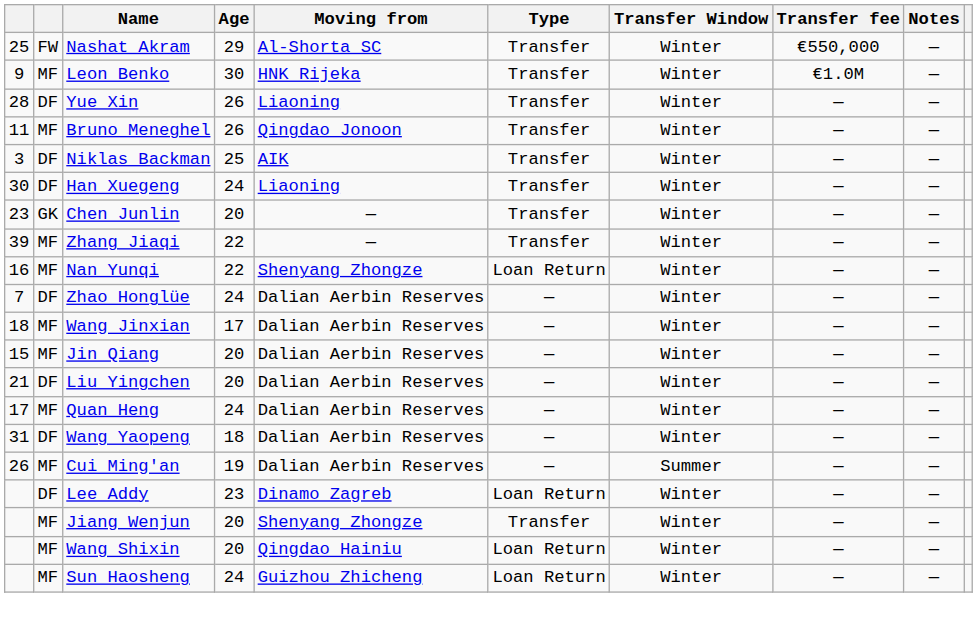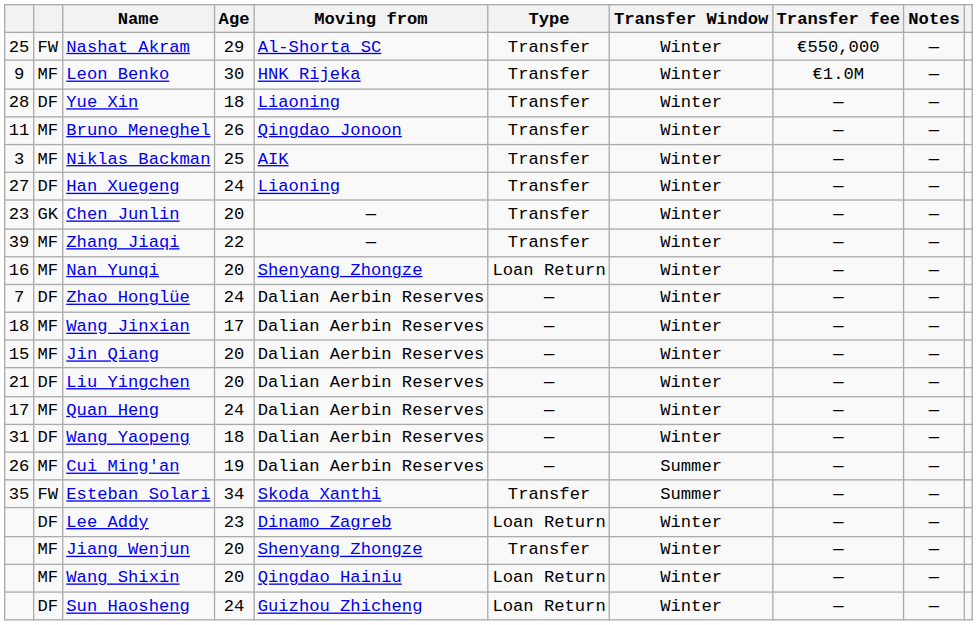 <table class="wikitable" style="text-align: center">
 <tr>
 <th></th>
 <th></th>
 <th>Name</th>
 <th>Age</th>
 <th>Moving from</th>
 <th>Type</th>
 <th>Transfer Window</th>
 <th>Transfer fee</th>
 <th>Notes</th>
 <th></th>
 </tr>
 <tr>
 <td align="center">25</td>
 <td align="center">FW</td>
 <td align="left"> <a href='#'>Nashat Akram</a></td>
 <td align="center">29</td>
 <td align="left"> <a href='#'>Al-Shorta SC</a></td>
 <td>Transfer</td>
 <td>Winter</td>
 <td>€550,000</td>
 <td>—</td>
 <td></td>
 </tr>
 <tr>
 <td>9</td>
 <td>MF</td>
 <td align="left"> <a href='#'>Leon Benko</a></td>
 <td>30</td>
 <td align="left"> <a href='#'>HNK Rijeka</a></td>
 <td>Transfer</td>
 <td>Winter</td>
 <td>€1.0M</td>
 <td>—</td>
 <td></td>
 </tr>
 <tr>
 <td align="center">28</td>
 <td align="center">DF</td>
 <td align="left"> <a href='#'>Yue Xin</a></td>
-<td align="center">26</td>
+<td align="center">18</td>
 <td align="left"> <a href='#'>Liaoning</a></td>
 <td>Transfer</td>
 <td>Winter</td>
 <td>—</td>
 <td>—</td>
 <td></td>
 </tr>
 <tr>
 <td align="center">11</td>
 <td align="center">MF</td>
 <td align="left"> <a href='#'>Bruno Meneghel</a></td>
 <td align="center">26</td>
 <td align="left"> <a href='#'>Qingdao Jonoon</a></td>
 <td>Transfer</td>
 <td>Winter</td>
 <td>—</td>
 <td>—</td>
 <td></td>
 </tr>
 <tr>
 <td align="center">3</td>
-<td align="center">DF</td>
+<td align="center">MF</td>
 <td align="left"> <a href='#'>Niklas Backman</a></td>
 <td align="center">25</td>
 <td align="left"> <a href='#'>AIK</a></td>
 <td>Transfer</td>
 <td>Winter</td>
 <td>—</td>
 <td>—</td>
 <td></td>
 </tr>
 <tr>
-<td align="center">30</td>
+<td align="center">27</td>
 <td align="center">DF</td>
 <td align="left"> <a href='#'>Han Xuegeng</a></td>
 <td align="center">24</td>
 <td align="left"> <a href='#'>Liaoning</a></td>
 <td>Transfer</td>
 <td>Winter</td>
 <td>—</td>
 <td>—</td>
 <td></td>
 </tr>
 <tr>
 <td align="center">23</td>
 <td align="center">GK</td>
 <td align="left"> <a href='#'>Chen Junlin</a></td>
 <td align="center">20</td>
 <td>—</td>
 <td>Transfer</td>
 <td>Winter</td>
 <td>—</td>
 <td>—</td>
 <td></td>
 </tr>
 <tr>
 <td align="center">39</td>
 <td align="center">MF</td>
 <td align="left"> <a href='#'>Zhang Jiaqi</a></td>
 <td align="center">22</td>
 <td>—</td>
 <td>Transfer</td>
 <td>Winter</td>
 <td>—</td>
 <td>—</td>
 <td></td>
 </tr>
 <tr>
 <td align="center">16</td>
 <td align="center">MF</td>
 <td align="left"> <a href='#'>Nan Yunqi</a></td>
-<td align="center">22</td>
+<td align="center">20</td>
 <td align="left"> <a href='#'>Shenyang Zhongze</a></td>
 <td>Loan Return</td>
 <td>Winter</td>
 <td>—</td>
 <td>—</td>
 <td></td>
 </tr>
 <tr>
 <td align="center">7</td>
 <td align="center">DF</td>
 <td align="left"> <a href='#'>Zhao Honglüe</a></td>
 <td align="center">24</td>
 <td align="left"> Dalian Aerbin Reserves</td>
 <td>—</td>
 <td>Winter</td>
 <td>—</td>
 <td>—</td>
 <td></td>
 </tr>
 <tr>
 <td>18</td>
 <td>MF</td>
 <td align="left"> <a href='#'>Wang Jinxian</a></td>
 <td>17</td>
 <td align="left"> Dalian Aerbin Reserves</td>
 <td>—</td>
 <td>Winter</td>
 <td>—</td>
 <td>—</td>
 <td></td>
 </tr>
 <tr>
 <td>15</td>
 <td>MF</td>
 <td align="left"> <a href='#'>Jin Qiang</a></td>
 <td>20</td>
 <td align="left"> Dalian Aerbin Reserves</td>
 <td>—</td>
 <td>Winter</td>
 <td>—</td>
 <td>—</td>
 <td></td>
 </tr>
 <tr>
 <td>21</td>
 <td>DF</td>
 <td align="left"> <a href='#'>Liu Yingchen</a></td>
 <td>20</td>
 <td align="left"> Dalian Aerbin Reserves</td>
 <td>—</td>
 <td>Winter</td>
 <td>—</td>
 <td>—</td>
 <td></td>
 </tr>
 <tr>
 <td>17</td>
 <td>MF</td>
 <td align="left"> <a href='#'>Quan Heng</a></td>
 <td>24</td>
 <td align="left"> Dalian Aerbin Reserves</td>
 <td>—</td>
 <td>Winter</td>
 <td>—</td>
 <td>—</td>
 <td></td>
 </tr>
 <tr>
 <td>31</td>
 <td>DF</td>
 <td align="left"> <a href='#'>Wang Yaopeng</a></td>
 <td>18</td>
 <td align="left"> Dalian Aerbin Reserves</td>
 <td>—</td>
 <td>Winter</td>
 <td>—</td>
 <td>—</td>
 <td></td>
 </tr>
 <tr>
 <td>26</td>
 <td>MF</td>
 <td align="left"> <a href='#'>Cui Ming'an</a></td>
 <td>19</td>
 <td align="left"> Dalian Aerbin Reserves</td>
 <td>—</td>
 <td>Summer</td>
 <td>—</td>
 <td>—</td>
 <td></td>
 </tr>
 <tr>
+<td align="center">35</td>
+<td align="center">FW</td>
+<td align="left"> <a href='#'>Esteban Solari</a></td>
+<td align="center">34</td>
+<td align="left"> <a href='#'>Skoda Xanthi</a></td>
+<td>Transfer</td>
+<td>Summer</td>
+<td>—</td>
+<td>—</td>
+<td></td>
+</tr>
+<tr>
 <td align="center"></td>
 <td align="center">DF</td>
 <td align="left"> <a href='#'>Lee Addy</a></td>
 <td align="center">23</td>
 <td align="left"> <a href='#'>Dinamo Zagreb</a></td>
 <td>Loan Return</td>
 <td>Winter</td>
 <td>—</td>
 <td>—</td>
 <td></td>
 </tr>
 <tr>
 <td align="center"></td>
 <td align="center">MF</td>
 <td align="left"> <a href='#'>Jiang Wenjun</a></td>
 <td align="center">20</td>
 <td align="left"> <a href='#'>Shenyang Zhongze</a></td>
 <td>Transfer</td>
 <td>Winter</td>
 <td>—</td>
 <td>—</td>
 <td></td>
 </tr>
 <tr>
 <td align="center"></td>
 <td align="center">MF</td>
 <td align="left"> <a href='#'>Wang Shixin</a></td>
 <td align="center">20</td>
 <td align="left"> <a href='#'>Qingdao Hainiu</a></td>
 <td>Loan Return</td>
 <td>Winter</td>
 <td>—</td>
 <td>—</td>
 <td></td>
 </tr>
 <tr>
 <td align="center"></td>
-<td align="center">MF</td>
+<td align="center">DF</td>
 <td align="left"> <a href='#'>Sun Haosheng</a></td>
 <td align="center">24</td>
 <td align="left"> <a href='#'>Guizhou Zhicheng</a></td>
 <td>Loan Return</td>
 <td>Winter</td>
 <td>—</td>
 <td>—</td>
 <td></td>
 </tr>
 </table>
